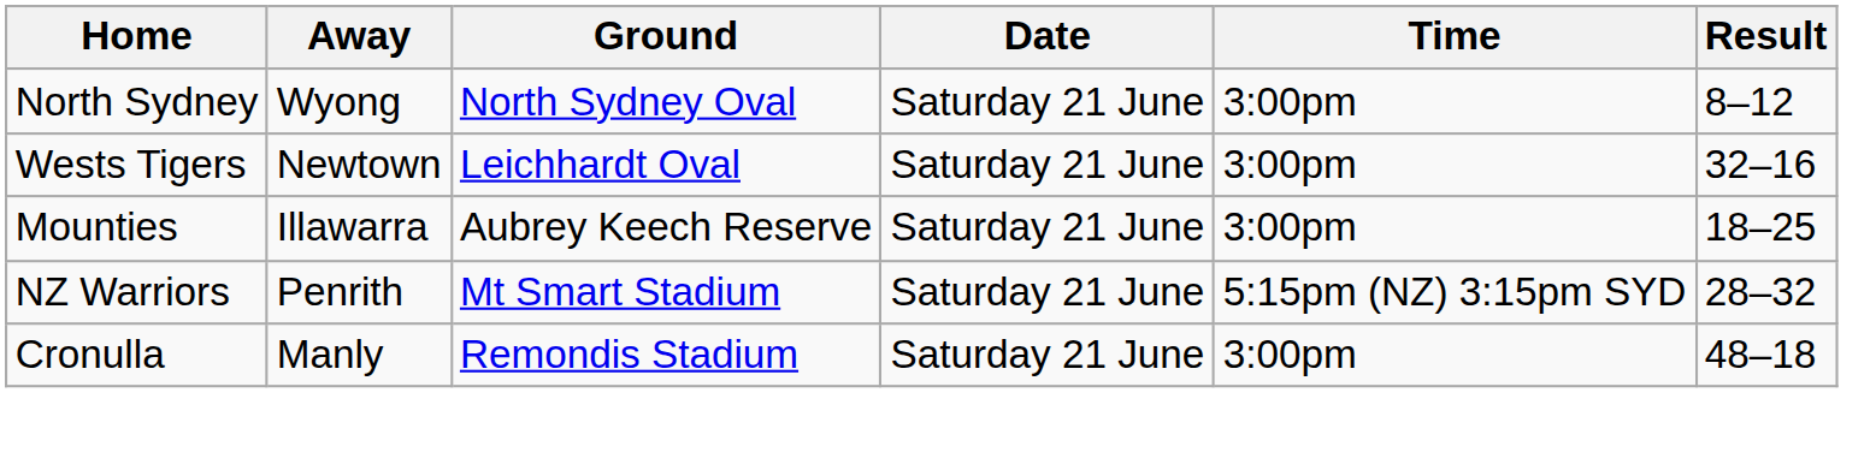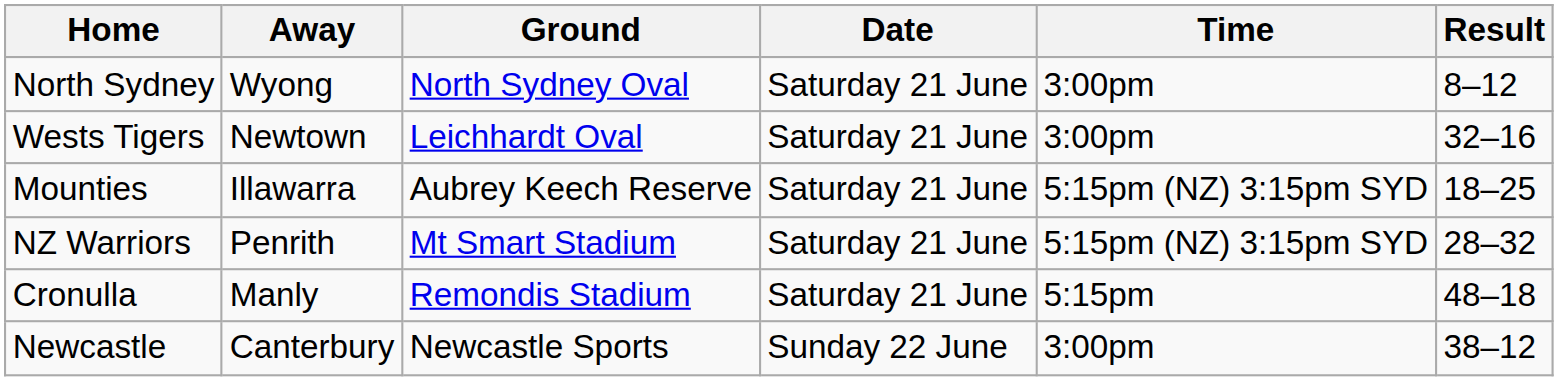 <table class="wikitable">
 <tr>
 <th>Home</th>
 <th>Away</th>
 <th>Ground</th>
 <th>Date</th>
 <th>Time</th>
 <th>Result</th>
 </tr>
 <tr>
 <td>North Sydney</td>
 <td>Wyong</td>
 <td><a href='#'>North Sydney Oval</a></td>
 <td>Saturday 21 June</td>
 <td>3:00pm</td>
 <td>8–12</td>
 </tr>
 <tr>
 <td>Wests Tigers</td>
 <td>Newtown</td>
 <td><a href='#'>Leichhardt Oval</a></td>
 <td>Saturday 21 June</td>
 <td>3:00pm</td>
 <td>32–16</td>
 </tr>
 <tr>
 <td>Mounties</td>
 <td>Illawarra</td>
 <td>Aubrey Keech Reserve</td>
 <td>Saturday 21 June</td>
-<td>3:00pm</td>
+<td>5:15pm (NZ) 3:15pm SYD</td>
 <td>18–25</td>
 </tr>
 <tr>
 <td>NZ Warriors</td>
 <td>Penrith</td>
 <td><a href='#'>Mt Smart Stadium</a></td>
 <td>Saturday 21 June</td>
 <td>5:15pm (NZ) 3:15pm SYD</td>
 <td>28–32</td>
 </tr>
 <tr>
 <td>Cronulla</td>
 <td>Manly</td>
 <td><a href='#'>Remondis Stadium</a></td>
 <td>Saturday 21 June</td>
-<td>3:00pm</td>
+<td>5:15pm</td>
 <td>48–18</td>
 </tr>
+<tr>
+<td>Newcastle</td>
+<td>Canterbury</td>
+<td>Newcastle Sports</td>
+<td>Sunday 22 June</td>
+<td>3:00pm</td>
+<td>38–12</td>
+</tr>
 </table>
